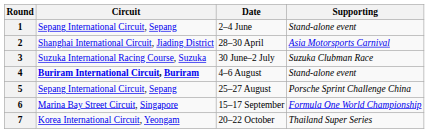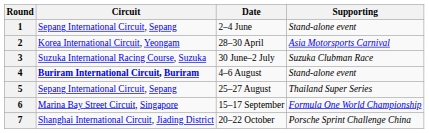 <table class="wikitable" style="font-size: 85%;">
 <tr>
 <th>Round</th>
 <th>Circuit</th>
 <th>Date</th>
 <th>Supporting</th>
 </tr>
 <tr>
 <th>1</th>
 <td> <a href='#'>Sepang International Circuit</a>, <a href='#'>Sepang</a></td>
 <td>2–4 June</td>
 <td><em>Stand-alone event</em></td>
 </tr>
 <tr>
 <th>2</th>
-<td> <a href='#'>Shanghai International Circuit</a>, <a href='#'>Jiading District</a></td>
+<td> <a href='#'>Korea International Circuit</a>, <a href='#'>Yeongam</a></td>
 <td>28–30 April</td>
 <td><em><a href='#'>Asia Motorsports Carnival</a></em></td>
 </tr>
 <tr>
 <th>3</th>
 <td> <a href='#'>Suzuka International Racing Course</a>, <a href='#'>Suzuka</a></td>
 <td>30 June–2 July</td>
 <td><em>Suzuka Clubman Race</em></td>
 </tr>
 <tr>
 <th>4</th>
 <td><strong><em></em> <a href='#'>Buriram International Circuit</a>, <a href='#'>Buriram</a></strong></td>
 <td>4–6 August</td>
 <td><em>Stand-alone event</em></td>
 </tr>
 <tr>
 <th>5</th>
 <td> <a href='#'>Sepang International Circuit</a>, <a href='#'>Sepang</a></td>
 <td>25–27 August</td>
-<td><em>Porsche Sprint Challenge China</em></td>
+<td><em>Thailand Super Series</em></td>
 </tr>
 <tr>
 <th>6</th>
 <td> <a href='#'>Marina Bay Street Circuit</a>, <a href='#'>Singapore</a></td>
 <td>15–17 September</td>
 <td><em><a href='#'>Formula One World Championship</a></em></td>
 </tr>
 <tr>
 <th>7</th>
-<td> <a href='#'>Korea International Circuit</a>, <a href='#'>Yeongam</a></td>
+<td> <a href='#'>Shanghai International Circuit</a>, <a href='#'>Jiading District</a></td>
 <td>20–22 October</td>
-<td><em>Thailand Super Series</em></td>
+<td><em>Porsche Sprint Challenge China</em></td>
 </tr>
 </table>
